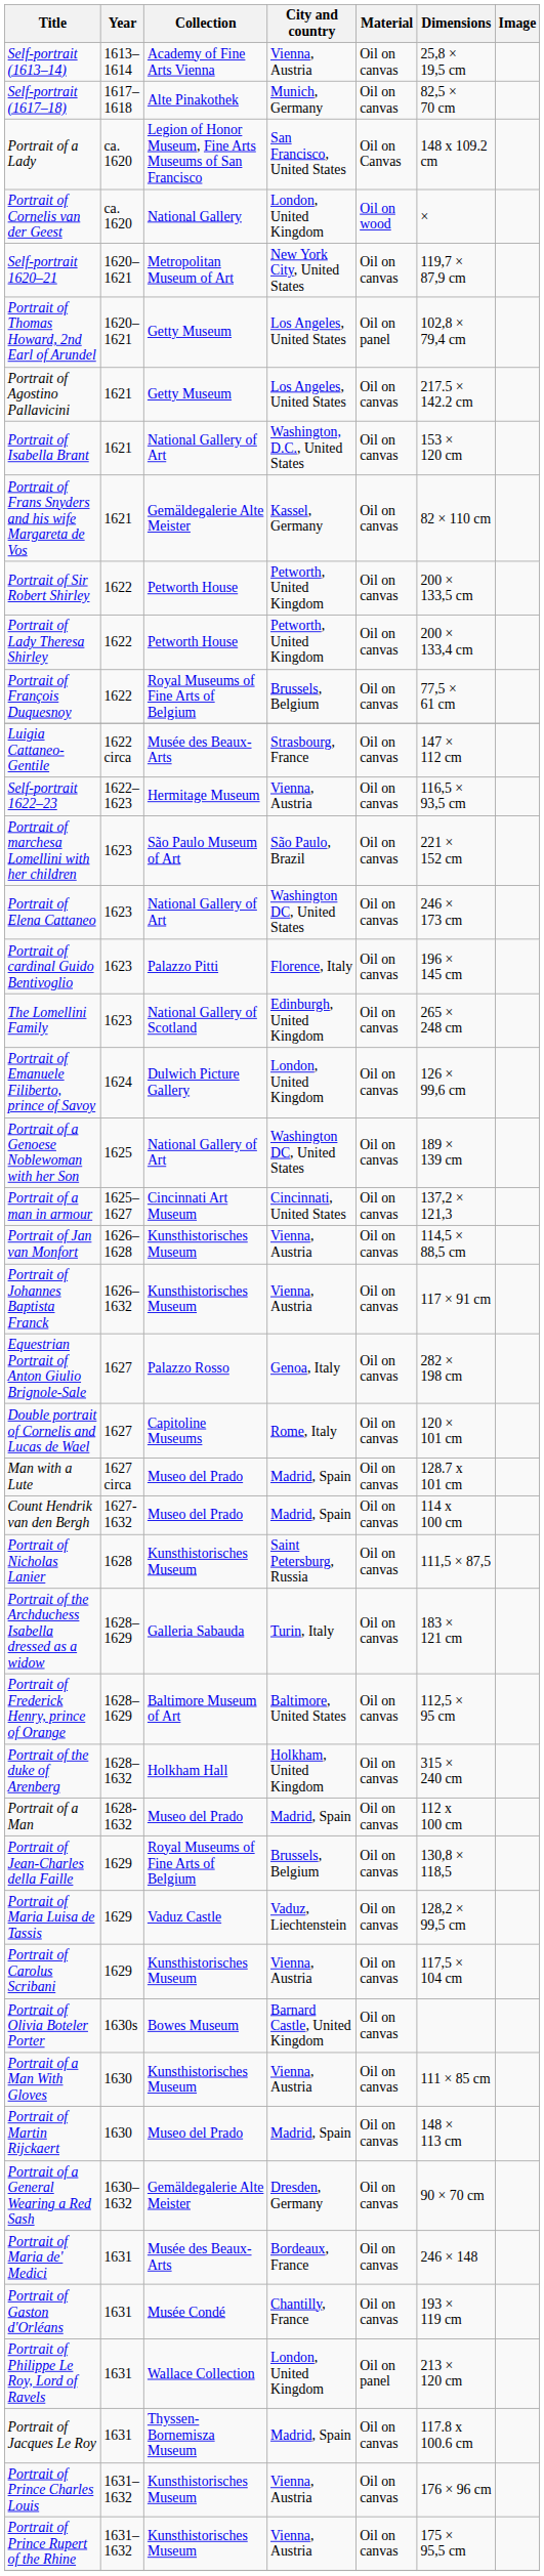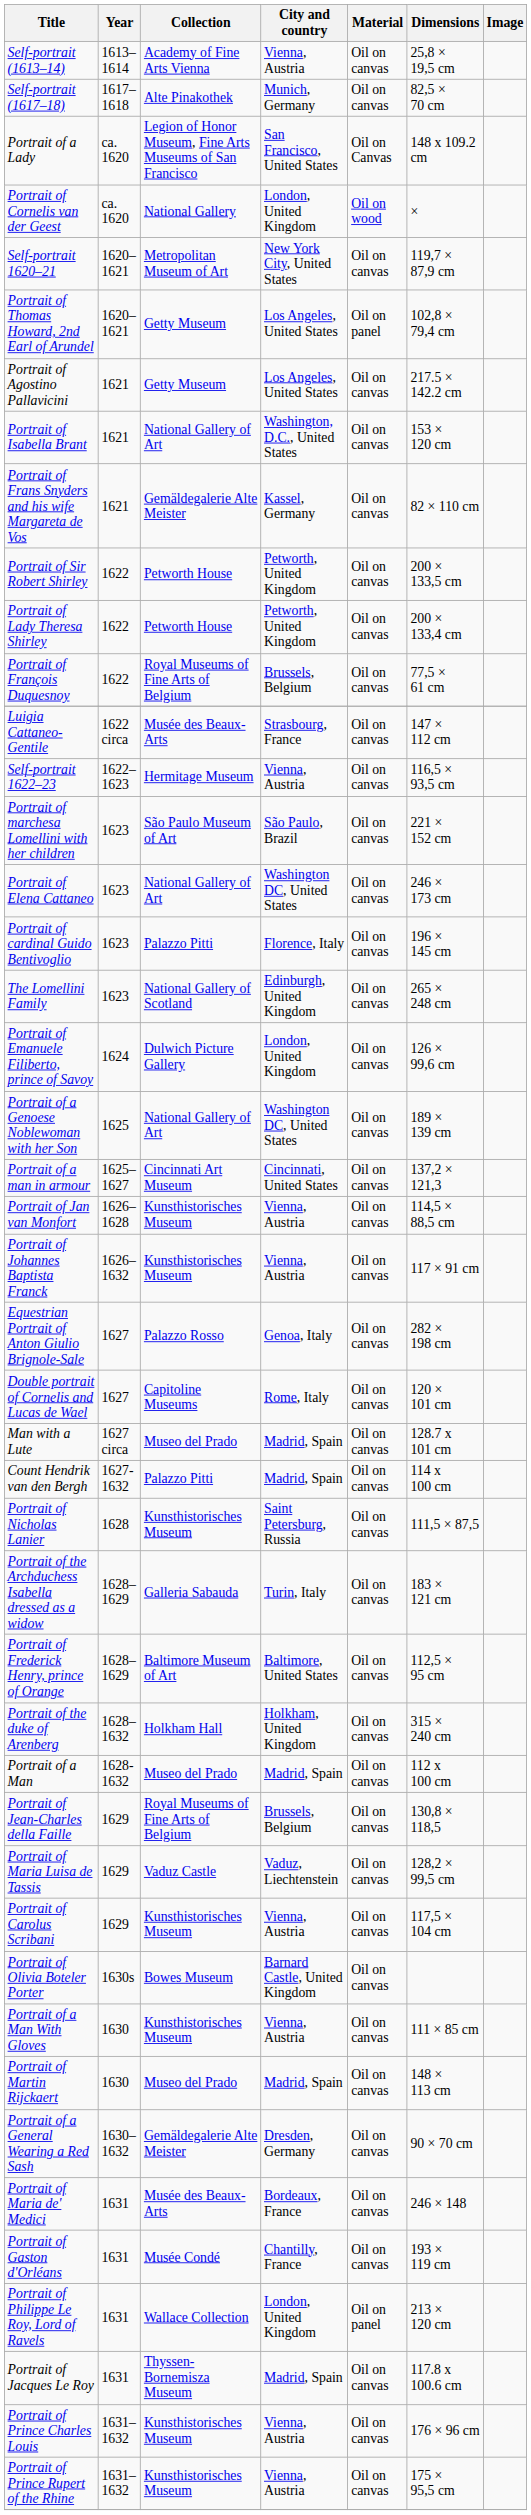 <table class="wikitable sortable">
 <tr>
 <th>Title</th>
 <th>Year</th>
 <th>Collection</th>
 <th>City and country</th>
 <th>Material</th>
 <th>Dimensions</th>
 <th>Image</th>
 </tr>
 <tr>
 <td><em><a href='#'>Self-portrait (1613–14)</a></em></td>
 <td>1613–1614</td>
 <td><a href='#'>Academy of Fine Arts Vienna</a></td>
 <td><a href='#'>Vienna</a>, Austria</td>
 <td>Oil on canvas</td>
 <td>25,8 × 19,5 cm</td>
 <td></td>
 </tr>
 <tr>
 <td><em><a href='#'>Self-portrait (1617–18)</a></em></td>
 <td>1617–1618</td>
 <td><a href='#'>Alte Pinakothek</a></td>
 <td><a href='#'>Munich</a>, Germany</td>
 <td>Oil on canvas</td>
 <td>82,5 × 70 cm</td>
 <td></td>
 </tr>
 <tr>
 <td><em>Portrait of a Lady</em></td>
 <td>ca. 1620</td>
 <td><a href='#'>Legion of Honor Museum</a>, <a href='#'>Fine Arts Museums of San Francisco</a></td>
 <td><a href='#'>San Francisco</a>, United States</td>
 <td>Oil on Canvas</td>
 <td>148 x 109.2 cm</td>
 <td></td>
 </tr>
 <tr>
 <td><em><a href='#'>Portrait of Cornelis van der Geest</a></em></td>
 <td>ca. 1620</td>
 <td><a href='#'>National Gallery</a></td>
 <td><a href='#'>London</a>, United Kingdom</td>
 <td><a href='#'>Oil on wood</a></td>
 <td> × </td>
 <td></td>
 </tr>
 <tr>
 <td><em><a href='#'>Self-portrait 1620–21</a></em></td>
 <td>1620–1621</td>
 <td><a href='#'>Metropolitan Museum of Art</a></td>
 <td><a href='#'>New York City</a>, United States</td>
 <td>Oil on canvas</td>
 <td>119,7 × 87,9 cm</td>
 <td></td>
 </tr>
 <tr>
 <td><em><a href='#'>Portrait of Thomas Howard, 2nd Earl of Arundel</a></em></td>
 <td>1620–1621</td>
 <td><a href='#'>Getty Museum</a></td>
 <td><a href='#'>Los Angeles</a>, United States</td>
 <td>Oil on panel</td>
 <td>102,8 × 79,4 cm</td>
 <td></td>
 </tr>
 <tr>
 <td><em>Portrait of Agostino Pallavicini</em></td>
 <td>1621</td>
 <td><a href='#'>Getty Museum</a></td>
 <td><a href='#'>Los Angeles</a>, United States</td>
 <td>Oil on canvas</td>
 <td>217.5 × 142.2 cm</td>
 <td></td>
 </tr>
 <tr>
 <td><em><a href='#'>Portrait of Isabella Brant</a></em></td>
 <td>1621</td>
 <td><a href='#'>National Gallery of Art</a></td>
 <td><a href='#'>Washington, D.C.</a>, United States</td>
 <td>Oil on canvas</td>
 <td>153 × 120 cm</td>
 <td></td>
 </tr>
 <tr>
 <td><em><a href='#'>Portrait of Frans Snyders and his wife Margareta de Vos</a></em></td>
 <td>1621</td>
 <td><a href='#'>Gemäldegalerie Alte Meister</a></td>
 <td><a href='#'>Kassel</a>, Germany</td>
 <td>Oil on canvas</td>
 <td>82 × 110 cm</td>
 <td></td>
 </tr>
 <tr>
 <td><em><a href='#'>Portrait of Sir Robert Shirley</a></em></td>
 <td>1622</td>
 <td><a href='#'>Petworth House</a></td>
 <td><a href='#'>Petworth</a>, United Kingdom</td>
 <td>Oil on canvas</td>
 <td>200 × 133,5 cm</td>
 <td></td>
 </tr>
 <tr>
 <td><em><a href='#'>Portrait of Lady Theresa Shirley</a></em></td>
 <td>1622</td>
 <td><a href='#'>Petworth House</a></td>
 <td><a href='#'>Petworth</a>, United Kingdom</td>
 <td>Oil on canvas</td>
 <td>200 × 133,4 cm</td>
 <td></td>
 </tr>
 <tr>
 <td><em><a href='#'>Portrait of François Duquesnoy</a></em></td>
 <td>1622</td>
 <td><a href='#'>Royal Museums of Fine Arts of Belgium</a></td>
 <td><a href='#'>Brussels</a>, Belgium</td>
 <td>Oil on canvas</td>
 <td>77,5 × 61 cm</td>
 <td></td>
 </tr>
 <tr>
 </tr>
 <tr>
 <td><em><a href='#'>Luigia Cattaneo-Gentile</a></em></td>
 <td>1622 circa</td>
 <td><a href='#'>Musée des Beaux-Arts</a></td>
 <td><a href='#'>Strasbourg</a>, France</td>
 <td>Oil on canvas</td>
 <td>147 × 112 cm</td>
 <td></td>
 </tr>
 <tr>
 <td><em><a href='#'>Self-portrait 1622–23</a></em></td>
 <td>1622–1623</td>
 <td><a href='#'>Hermitage Museum</a></td>
 <td><a href='#'>Vienna</a>, Austria</td>
 <td>Oil on canvas</td>
 <td>116,5 × 93,5 cm</td>
 <td></td>
 </tr>
 <tr>
 <td><em><a href='#'>Portrait of marchesa Lomellini with her children</a></em></td>
 <td>1623</td>
 <td><a href='#'>São Paulo Museum of Art</a></td>
 <td><a href='#'>São Paulo</a>, Brazil</td>
 <td>Oil on canvas</td>
 <td>221 × 152 cm</td>
 <td></td>
 </tr>
 <tr>
 <td><em><a href='#'>Portrait of Elena Cattaneo</a></em></td>
 <td>1623</td>
 <td><a href='#'>National Gallery of Art</a></td>
 <td><a href='#'>Washington DC</a>, United States</td>
 <td>Oil on canvas</td>
 <td>246 × 173 cm</td>
 <td></td>
 </tr>
 <tr>
 <td><em><a href='#'>Portrait of cardinal Guido Bentivoglio</a></em></td>
 <td>1623</td>
 <td><a href='#'>Palazzo Pitti</a></td>
 <td><a href='#'>Florence</a>, Italy</td>
 <td>Oil on canvas</td>
 <td>196 × 145 cm</td>
 <td></td>
 </tr>
 <tr>
 <td><em><a href='#'>The Lomellini Family</a></em></td>
 <td>1623</td>
 <td><a href='#'>National Gallery of Scotland</a></td>
 <td><a href='#'>Edinburgh</a>, United Kingdom</td>
 <td>Oil on canvas</td>
 <td>265 × 248 cm</td>
 <td></td>
 </tr>
 <tr>
 <td><em><a href='#'>Portrait of Emanuele Filiberto, prince of Savoy</a></em></td>
 <td>1624</td>
 <td><a href='#'>Dulwich Picture Gallery</a></td>
 <td><a href='#'>London</a>, United Kingdom</td>
 <td>Oil on canvas</td>
 <td>126 × 99,6 cm</td>
 <td></td>
 </tr>
 <tr>
 <td><em><a href='#'>Portrait of a Genoese Noblewoman with her Son</a></em></td>
 <td>1625</td>
 <td><a href='#'>National Gallery of Art</a></td>
 <td><a href='#'>Washington DC</a>, United States</td>
 <td>Oil on canvas</td>
 <td>189 × 139 cm</td>
 <td></td>
 </tr>
 <tr>
 <td><em><a href='#'>Portrait of a man in armour</a></em></td>
 <td>1625–1627</td>
 <td><a href='#'>Cincinnati Art Museum</a></td>
 <td><a href='#'>Cincinnati</a>, United States</td>
 <td>Oil on canvas</td>
 <td>137,2 × 121,3</td>
 <td></td>
 </tr>
 <tr>
 <td><em><a href='#'>Portrait of Jan van Monfort</a></em></td>
 <td>1626–1628</td>
 <td><a href='#'>Kunsthistorisches Museum</a></td>
 <td><a href='#'>Vienna</a>, Austria</td>
 <td>Oil on canvas</td>
 <td>114,5 × 88,5 cm</td>
 <td></td>
 </tr>
 <tr>
 <td><em><a href='#'>Portrait of Johannes Baptista Franck</a></em></td>
 <td>1626–1632</td>
 <td><a href='#'>Kunsthistorisches Museum</a></td>
 <td><a href='#'>Vienna</a>, Austria</td>
 <td>Oil on canvas</td>
 <td>117 × 91 cm</td>
 <td></td>
 </tr>
 <tr>
 <td><em><a href='#'>Equestrian Portrait of Anton Giulio Brignole-Sale</a></em></td>
 <td>1627</td>
 <td><a href='#'>Palazzo Rosso</a></td>
 <td><a href='#'>Genoa</a>, Italy</td>
 <td>Oil on canvas</td>
 <td>282 × 198 cm</td>
 <td></td>
 </tr>
 <tr>
 <td><em><a href='#'>Double portrait of Cornelis and Lucas de Wael</a></em></td>
 <td>1627</td>
 <td><a href='#'>Capitoline Museums</a></td>
 <td><a href='#'>Rome</a>, Italy</td>
 <td>Oil on canvas</td>
 <td>120 × 101 cm</td>
 <td></td>
 </tr>
 <tr>
 <td><em>Man with a Lute</em></td>
 <td>1627 circa</td>
 <td><a href='#'>Museo del Prado</a></td>
 <td><a href='#'>Madrid</a>, Spain</td>
 <td>Oil on canvas</td>
 <td>128.7 x 101 cm</td>
 <td></td>
 </tr>
 <tr>
 <td><em>Count Hendrik van den Bergh</em></td>
 <td>1627-1632</td>
-<td><a href='#'>Museo del Prado</a></td>
+<td><a href='#'>Palazzo Pitti</a></td>
 <td><a href='#'>Madrid</a>, Spain</td>
 <td>Oil on canvas</td>
 <td>114 x 100 cm</td>
 <td></td>
 </tr>
 <tr>
 <td><em><a href='#'>Portrait of Nicholas Lanier</a></em></td>
 <td>1628</td>
 <td><a href='#'>Kunsthistorisches Museum</a></td>
 <td><a href='#'>Saint Petersburg</a>, Russia</td>
 <td>Oil on canvas</td>
 <td>111,5 × 87,5</td>
 <td></td>
 </tr>
 <tr>
 <td><em><a href='#'>Portrait of the Archduchess Isabella dressed as a widow</a></em></td>
 <td>1628–1629</td>
 <td><a href='#'>Galleria Sabauda</a></td>
 <td><a href='#'>Turin</a>, Italy</td>
 <td>Oil on canvas</td>
 <td>183 × 121 cm</td>
 <td></td>
 </tr>
 <tr>
 <td><em><a href='#'>Portrait of Frederick Henry, prince of Orange</a></em></td>
 <td>1628–1629</td>
 <td><a href='#'>Baltimore Museum of Art</a></td>
 <td><a href='#'>Baltimore</a>, United States</td>
 <td>Oil on canvas</td>
 <td>112,5 × 95 cm</td>
 <td></td>
 </tr>
 <tr>
 <td><em><a href='#'>Portrait of the duke of Arenberg</a></em></td>
 <td>1628–1632</td>
 <td><a href='#'>Holkham Hall</a></td>
 <td><a href='#'>Holkham</a>, United Kingdom</td>
 <td>Oil on canvas</td>
 <td>315 × 240 cm</td>
 <td></td>
 </tr>
 <tr>
 <td><em>Portrait of a Man</em></td>
 <td>1628-1632</td>
 <td><a href='#'>Museo del Prado</a></td>
 <td><a href='#'>Madrid</a>, Spain</td>
 <td>Oil on canvas</td>
 <td>112 x 100 cm</td>
 <td></td>
 </tr>
 <tr>
 <td><em><a href='#'>Portrait of Jean-Charles della Faille</a></em></td>
 <td>1629</td>
 <td><a href='#'>Royal Museums of Fine Arts of Belgium</a></td>
 <td><a href='#'>Brussels</a>, Belgium</td>
 <td>Oil on canvas</td>
 <td>130,8 × 118,5</td>
 <td></td>
 </tr>
 <tr>
 <td><em><a href='#'>Portrait of Maria Luisa de Tassis</a></em></td>
 <td>1629</td>
 <td><a href='#'>Vaduz Castle</a></td>
 <td><a href='#'>Vaduz</a>, Liechtenstein</td>
 <td>Oil on canvas</td>
 <td>128,2 × 99,5 cm</td>
 <td></td>
 </tr>
 <tr>
 <td><em><a href='#'>Portrait of Carolus Scribani</a></em></td>
 <td>1629</td>
 <td><a href='#'>Kunsthistorisches Museum</a></td>
 <td><a href='#'>Vienna</a>, Austria</td>
 <td>Oil on canvas</td>
 <td>117,5 × 104 cm</td>
 <td></td>
 </tr>
 <tr>
 <td><em><a href='#'>Portrait of Olivia Boteler Porter</a></em></td>
 <td>1630s</td>
 <td><a href='#'>Bowes Museum</a></td>
 <td><a href='#'>Barnard Castle</a>, United Kingdom</td>
 <td>Oil on canvas</td>
 <td></td>
 <td></td>
 </tr>
 <tr>
 <td><em><a href='#'>Portrait of a Man With Gloves</a></em></td>
 <td>1630</td>
 <td><a href='#'>Kunsthistorisches Museum</a></td>
 <td><a href='#'>Vienna</a>, Austria</td>
 <td>Oil on canvas</td>
 <td>111 × 85 cm</td>
 <td></td>
 </tr>
 <tr>
 <td><em><a href='#'>Portrait of Martin Rijckaert</a></em></td>
 <td>1630</td>
 <td><a href='#'>Museo del Prado</a></td>
 <td><a href='#'>Madrid</a>, Spain</td>
 <td>Oil on canvas</td>
 <td>148 × 113 cm</td>
 <td></td>
 </tr>
 <tr>
 <td><em><a href='#'>Portrait of a General Wearing a Red Sash</a></em></td>
 <td>1630–1632</td>
 <td><a href='#'>Gemäldegalerie Alte Meister</a></td>
 <td><a href='#'>Dresden</a>, Germany</td>
 <td>Oil on canvas</td>
 <td>90 × 70 cm</td>
 <td></td>
 </tr>
 <tr>
 <td><em><a href='#'>Portrait of Maria de' Medici</a></em></td>
 <td>1631</td>
 <td><a href='#'>Musée des Beaux-Arts</a></td>
 <td><a href='#'>Bordeaux</a>, France</td>
 <td>Oil on canvas</td>
 <td>246 × 148</td>
 <td></td>
 </tr>
 <tr>
 <td><em><a href='#'>Portrait of Gaston d'Orléans</a></em></td>
 <td>1631</td>
 <td><a href='#'>Musée Condé</a></td>
 <td><a href='#'>Chantilly</a>, France</td>
 <td>Oil on canvas</td>
 <td>193 × 119 cm</td>
 <td></td>
 </tr>
 <tr>
 <td><em><a href='#'>Portrait of Philippe Le Roy, Lord of Ravels</a></em></td>
 <td>1631</td>
 <td><a href='#'>Wallace Collection</a></td>
 <td><a href='#'>London</a>, United Kingdom</td>
 <td>Oil on panel</td>
 <td>213 × 120 cm</td>
 <td></td>
 </tr>
 <tr>
 <td><em>Portrait of Jacques Le Roy</em></td>
 <td>1631</td>
 <td><a href='#'>Thyssen-Bornemisza Museum</a></td>
 <td><a href='#'>Madrid</a>, Spain</td>
 <td>Oil on canvas</td>
 <td>117.8 x 100.6 cm</td>
 <td></td>
 </tr>
 <tr>
 <td><em><a href='#'>Portrait of Prince Charles Louis</a></em></td>
 <td>1631–1632</td>
 <td><a href='#'>Kunsthistorisches Museum</a></td>
 <td><a href='#'>Vienna</a>, Austria</td>
 <td>Oil on canvas</td>
 <td>176 × 96 cm</td>
 <td></td>
 </tr>
 <tr>
 <td><em><a href='#'>Portrait of Prince Rupert of the Rhine</a></em></td>
 <td>1631–1632</td>
 <td><a href='#'>Kunsthistorisches Museum</a></td>
 <td><a href='#'>Vienna</a>, Austria</td>
 <td>Oil on canvas</td>
 <td>175 × 95,5 cm</td>
 <td></td>
 </tr>
 <tr>
 </tr>
 </table>
